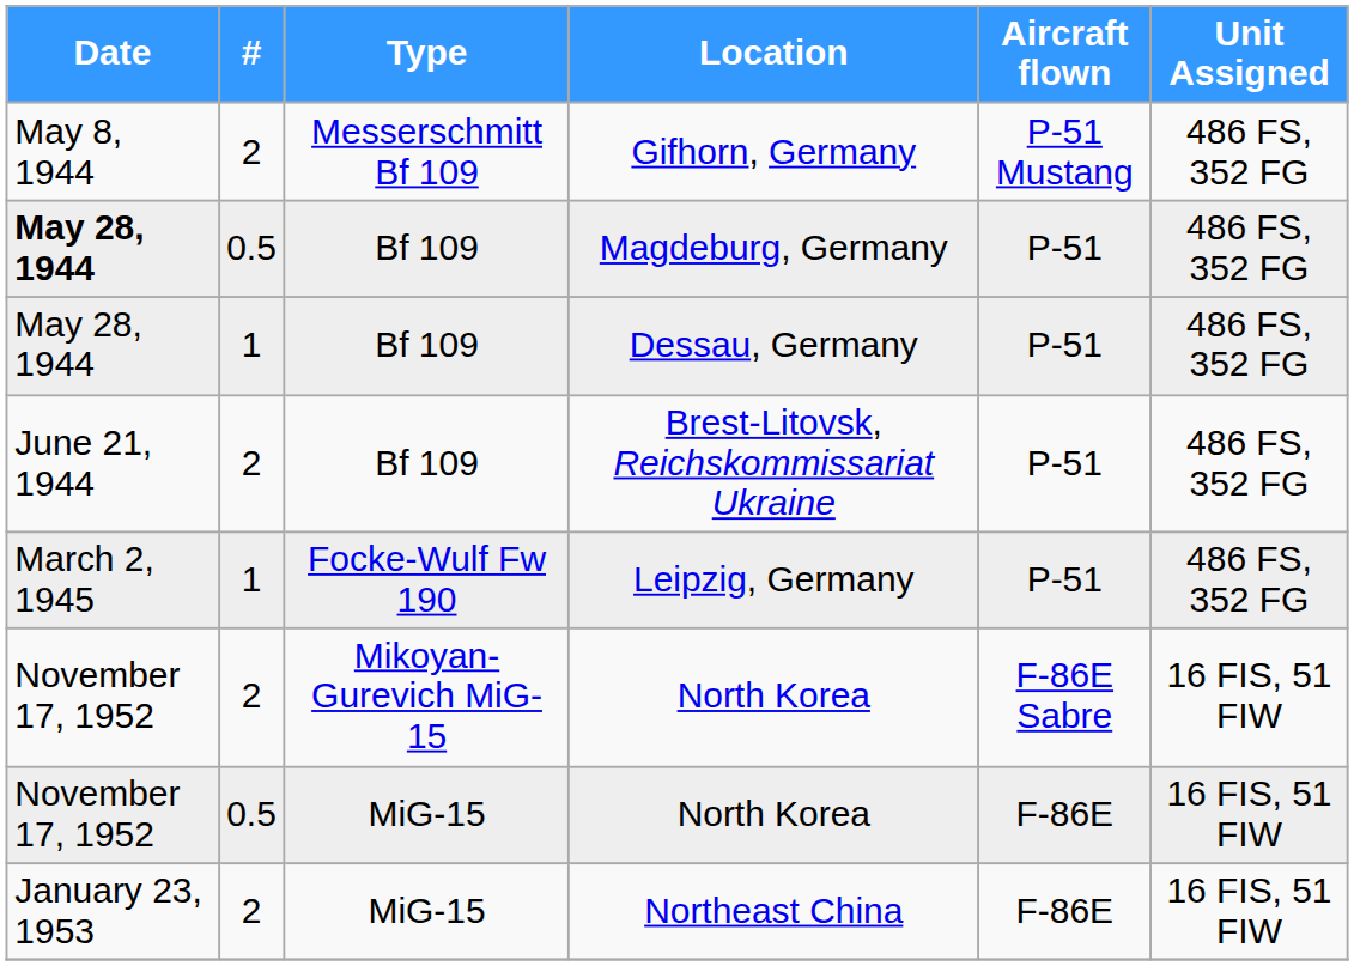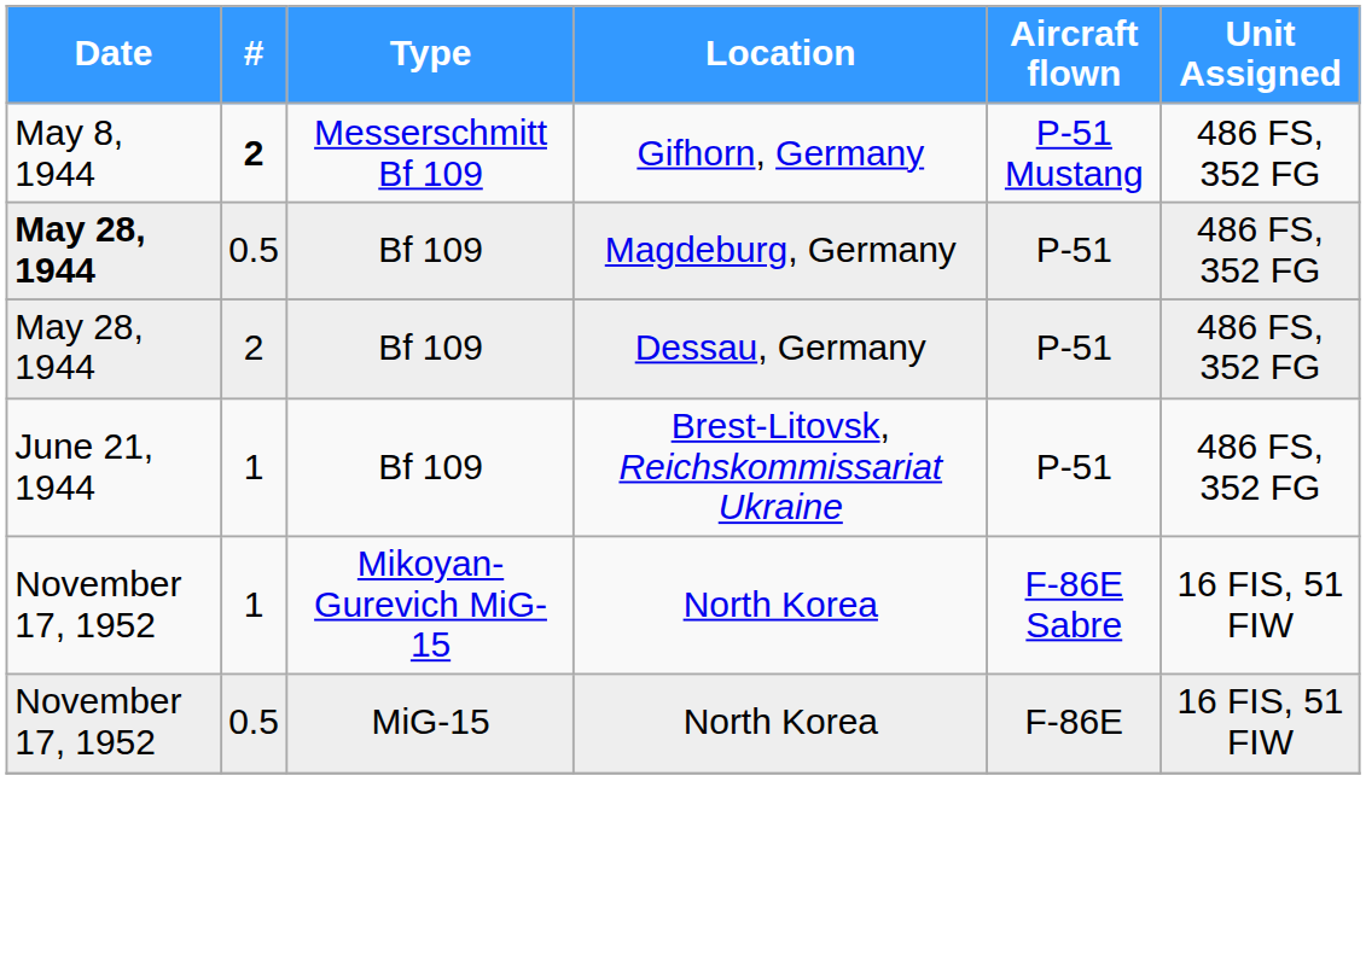 <table class="wikitable" style="margin:auto; width:600px;">
 <tr style="color:white;">
 <th style="background:#39f;">Date</th>
 <th style="background:#39f;">#</th>
 <th style="background:#39f;">Type</th>
 <th style="background:#39f;">Location</th>
 <th style="background:#39f;">Aircraft flown</th>
 <th style="background:#39f;">Unit Assigned</th>
 </tr>
 <tr>
 <td>May 8, 1944</td>
-<td align=center>2</td>
+<td align=center><strong>2</strong></td>
 <td align=center><a href='#'>Messerschmitt Bf 109</a></td>
 <td align=center><a href='#'>Gifhorn</a>, <a href='#'>Germany</a></td>
 <td align=center><a href='#'>P-51 Mustang</a></td>
 <td align=center>486 FS, 352 FG</td>
 </tr>
 <tr style="background:#eee;">
 <td><strong>May 28, 1944</strong></td>
 <td align=center>0.5</td>
 <td align=center>Bf 109</td>
 <td align=center><a href='#'>Magdeburg</a>, Germany</td>
 <td align=center>P-51</td>
 <td align=center>486 FS, 352 FG</td>
 </tr>
 <tr style="background:#eee;">
 <td>May 28, 1944</td>
-<td align=center>1</td>
+<td align=center>2</td>
 <td align=center>Bf 109</td>
 <td align=center><a href='#'>Dessau</a>, Germany</td>
 <td align=center>P-51</td>
 <td align=center>486 FS, 352 FG</td>
 </tr>
 <tr>
 <td>June 21, 1944</td>
-<td align=center>2</td>
+<td align=center>1</td>
 <td align=center>Bf 109</td>
 <td align=center><a href='#'>Brest-Litovsk</a>, <em><a href='#'>Reichskommissariat Ukraine</a></em></td>
 <td align=center>P-51</td>
 <td align=center>486 FS, 352 FG</td>
 </tr>
-<tr style="background:#eee;">
-<td>March 2, 1945</td>
-<td align=center>1</td>
-<td align=center><a href='#'>Focke-Wulf Fw 190</a></td>
-<td align=center><a href='#'>Leipzig</a>, Germany</td>
-<td align=center>P-51</td>
-<td align=center>486 FS, 352 FG</td>
-</tr>
 <tr>
 <td>November 17, 1952</td>
-<td align=center>2</td>
+<td align=center>1</td>
 <td align=center><a href='#'>Mikoyan-Gurevich MiG-15</a></td>
 <td align=center><a href='#'>North Korea</a></td>
 <td align=center><a href='#'>F-86E Sabre</a></td>
 <td align=center>16 FIS, 51 FIW</td>
 </tr>
 <tr style="background:#eee;">
 <td>November 17, 1952</td>
 <td align=center>0.5</td>
 <td align=center>MiG-15</td>
 <td align=center>North Korea</td>
 <td align=center>F-86E</td>
 <td align=center>16 FIS, 51 FIW</td>
 </tr>
 <tr>
-<td>January 23, 1953</td>
-<td align=center>2</td>
-<td align=center>MiG-15</td>
-<td align=center><a href='#'>Northeast China</a></td>
-<td align=center>F-86E</td>
-<td align=center>16 FIS, 51 FIW</td>
-</tr>
-<tr>
 </tr>
 </table>
